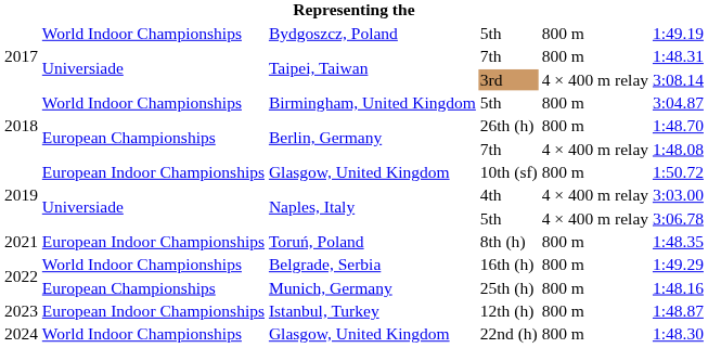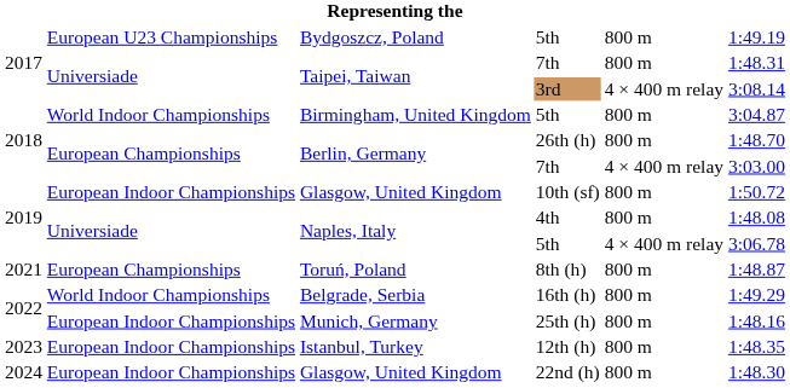 <table>
 <tr>
 <th colspan="6">Representing the </th>
 </tr>
 <tr>
 <td rowspan=3>2017</td>
-<td><a href='#'>World Indoor Championships</a></td>
+<td><a href='#'>European U23 Championships</a></td>
 <td><a href='#'>Bydgoszcz, Poland</a></td>
 <td>5th</td>
 <td>800 m</td>
 <td><a href='#'>1:49.19</a></td>
 </tr>
 <tr>
 <td rowspan=2><a href='#'>Universiade</a></td>
 <td rowspan=2><a href='#'>Taipei, Taiwan</a></td>
 <td>7th</td>
 <td>800 m</td>
 <td><a href='#'>1:48.31</a></td>
 </tr>
 <tr>
 <td bgcolor=cc9966>3rd</td>
 <td>4 × 400 m relay</td>
 <td><a href='#'>3:08.14</a></td>
 </tr>
 <tr>
 <td rowspan=3>2018</td>
 <td><a href='#'>World Indoor Championships</a></td>
 <td><a href='#'>Birmingham, United Kingdom</a></td>
 <td>5th</td>
 <td>800 m</td>
 <td><a href='#'>3:04.87</a></td>
 </tr>
 <tr>
 <td rowspan=2><a href='#'>European Championships</a></td>
 <td rowspan=2><a href='#'>Berlin, Germany</a></td>
 <td>26th (h)</td>
 <td>800 m</td>
 <td><a href='#'>1:48.70</a></td>
 </tr>
 <tr>
 <td>7th</td>
 <td>4 × 400 m relay</td>
-<td><a href='#'>1:48.08</a></td>
+<td><a href='#'>3:03.00</a></td>
 </tr>
 <tr>
 <td rowspan=3>2019</td>
 <td><a href='#'>European Indoor Championships</a></td>
 <td><a href='#'>Glasgow, United Kingdom</a></td>
 <td>10th (sf)</td>
 <td>800 m</td>
 <td><a href='#'>1:50.72</a></td>
 </tr>
 <tr>
 <td rowspan=2><a href='#'>Universiade</a></td>
 <td rowspan=2><a href='#'>Naples, Italy</a></td>
 <td>4th</td>
-<td>4 × 400 m relay</td>
-<td><a href='#'>3:03.00</a></td>
+<td>800 m</td>
+<td><a href='#'>1:48.08</a></td>
 </tr>
 <tr>
 <td>5th</td>
 <td>4 × 400 m relay</td>
 <td><a href='#'>3:06.78</a></td>
 </tr>
 <tr>
 <td>2021</td>
-<td><a href='#'>European Indoor Championships</a></td>
+<td><a href='#'>European Championships</a></td>
 <td><a href='#'>Toruń, Poland</a></td>
 <td>8th (h)</td>
 <td>800 m</td>
-<td><a href='#'>1:48.35</a></td>
+<td><a href='#'>1:48.87</a></td>
 </tr>
 <tr>
 <td rowspan=2>2022</td>
 <td><a href='#'>World Indoor Championships</a></td>
 <td><a href='#'>Belgrade, Serbia</a></td>
 <td>16th (h)</td>
 <td>800 m</td>
 <td><a href='#'>1:49.29</a></td>
 </tr>
 <tr>
-<td><a href='#'>European Championships</a></td>
+<td><a href='#'>European Indoor Championships</a></td>
 <td><a href='#'>Munich, Germany</a></td>
 <td>25th (h)</td>
 <td>800 m</td>
 <td><a href='#'>1:48.16</a></td>
 </tr>
 <tr>
 <td>2023</td>
 <td><a href='#'>European Indoor Championships</a></td>
 <td><a href='#'>Istanbul, Turkey</a></td>
 <td>12th (h)</td>
 <td>800 m</td>
-<td><a href='#'>1:48.87</a></td>
+<td><a href='#'>1:48.35</a></td>
 </tr>
 <tr>
 <td>2024</td>
-<td><a href='#'>World Indoor Championships</a></td>
+<td><a href='#'>European Indoor Championships</a></td>
 <td><a href='#'>Glasgow, United Kingdom</a></td>
 <td>22nd (h)</td>
 <td>800 m</td>
 <td><a href='#'>1:48.30</a></td>
 </tr>
 </table>
